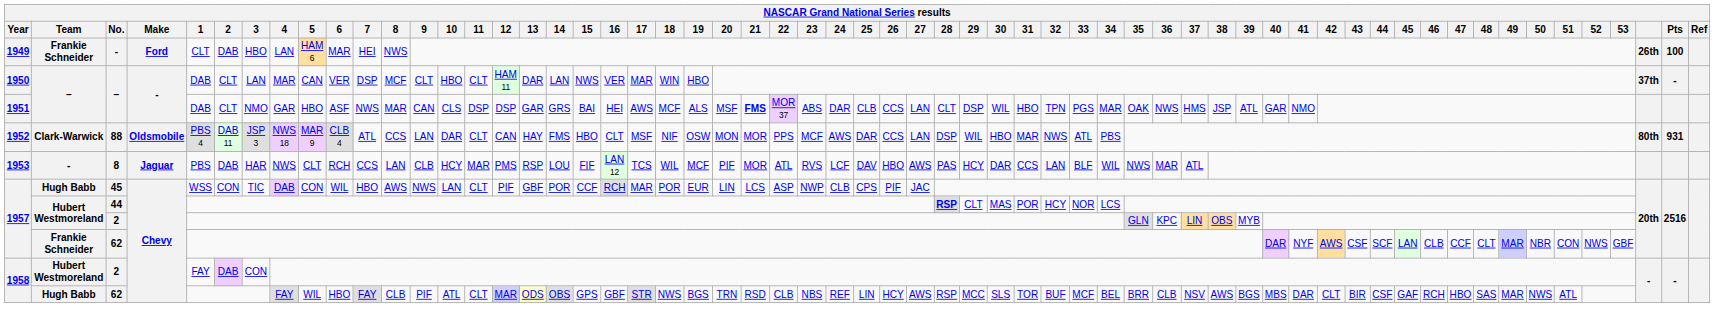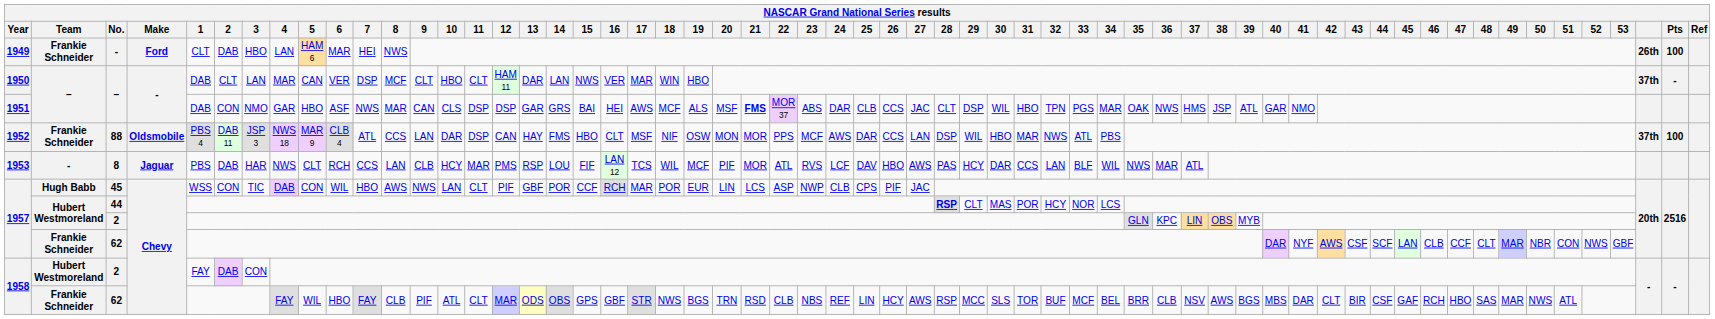 <table class="wikitable" style="text-align:center; font-size:75%">
 <tr>
 <th colspan=69><a href='#'>NASCAR Grand National Series</a> results</th>
 </tr>
 <tr>
 <th>Year</th>
 <th>Team</th>
 <th>No.</th>
 <th>Make</th>
 <th>1</th>
 <th>2</th>
 <th>3</th>
 <th>4</th>
 <th>5</th>
 <th>6</th>
 <th>7</th>
 <th>8</th>
 <th>9</th>
 <th>10</th>
 <th>11</th>
 <th>12</th>
 <th>13</th>
 <th>14</th>
 <th>15</th>
 <th>16</th>
 <th>17</th>
 <th>18</th>
 <th>19</th>
 <th>20</th>
 <th>21</th>
 <th>22</th>
 <th>23</th>
 <th>24</th>
 <th>25</th>
 <th>26</th>
 <th>27</th>
 <th>28</th>
 <th>29</th>
 <th>30</th>
 <th>31</th>
 <th>32</th>
 <th>33</th>
 <th>34</th>
 <th>35</th>
 <th>36</th>
 <th>37</th>
 <th>38</th>
 <th>39</th>
 <th>40</th>
 <th>41</th>
 <th>42</th>
 <th>43</th>
 <th>44</th>
 <th>45</th>
 <th>46</th>
 <th>47</th>
 <th>48</th>
 <th>49</th>
 <th>50</th>
 <th>51</th>
 <th>52</th>
 <th>53</th>
 <th></th>
 <th>Pts</th>
 <th>Ref</th>
 </tr>
 <tr>
 <th><a href='#'>1949</a></th>
 <th>Frankie Schneider</th>
 <th>-</th>
 <th><a href='#'>Ford</a></th>
 <td><a href='#'>CLT</a></td>
 <td><a href='#'>DAB</a></td>
 <td><a href='#'>HBO</a></td>
 <td><a href='#'>LAN</a></td>
 <td style="background:#FFDF9F;"><a href='#'>HAM</a><br><small>6</small></td>
 <td><a href='#'>MAR</a></td>
 <td><a href='#'>HEI</a></td>
 <td><a href='#'>NWS</a></td>
 <td colspan=45></td>
 <th>26th</th>
 <th>100</th>
 <th></th>
 </tr>
 <tr>
 <th><a href='#'>1950</a></th>
 <th rowspan=2>–</th>
 <th rowspan=2>–</th>
 <th rowspan=2>-</th>
 <td><a href='#'>DAB</a></td>
 <td><a href='#'>CLT</a></td>
 <td><a href='#'>LAN</a></td>
 <td><a href='#'>MAR</a></td>
 <td><a href='#'>CAN</a></td>
 <td><a href='#'>VER</a></td>
 <td><a href='#'>DSP</a></td>
 <td><a href='#'>MCF</a></td>
 <td><a href='#'>CLT</a></td>
 <td><a href='#'>HBO</a></td>
 <td><a href='#'>CLT</a></td>
 <td style="background:#DFFFDF;"><a href='#'>HAM</a><br><small>11</small></td>
 <td><a href='#'>DAR</a></td>
 <td><a href='#'>LAN</a></td>
 <td><a href='#'>NWS</a></td>
 <td><a href='#'>VER</a></td>
 <td><a href='#'>MAR</a></td>
 <td><a href='#'>WIN</a></td>
 <td><a href='#'>HBO</a></td>
 <td colspan=34></td>
 <th>37th</th>
 <th>-</th>
 <th></th>
 </tr>
 <tr>
 <th><a href='#'>1951</a></th>
 <td><a href='#'>DAB</a></td>
-<td><a href='#'>CLT</a></td>
+<td><a href='#'>CON</a></td>
 <td><a href='#'>NMO</a></td>
 <td><a href='#'>GAR</a></td>
 <td><a href='#'>HBO</a></td>
 <td><a href='#'>ASF</a></td>
 <td><a href='#'>NWS</a></td>
 <td><a href='#'>MAR</a></td>
 <td><a href='#'>CAN</a></td>
 <td><a href='#'>CLS</a></td>
 <td><a href='#'>DSP</a></td>
 <td><a href='#'>DSP</a></td>
 <td><a href='#'>GAR</a></td>
 <td><a href='#'>GRS</a></td>
 <td><a href='#'>BAI</a></td>
 <td><a href='#'>HEI</a></td>
 <td><a href='#'>AWS</a></td>
 <td><a href='#'>MCF</a></td>
 <td><a href='#'>ALS</a></td>
 <td><a href='#'>MSF</a></td>
 <td><strong><a href='#'>FMS</a></strong></td>
 <td style="background:#EFCFFF;"><a href='#'>MOR</a><br><small>37</small></td>
 <td><a href='#'>ABS</a></td>
 <td><a href='#'>DAR</a></td>
 <td><a href='#'>CLB</a></td>
 <td><a href='#'>CCS</a></td>
-<td><a href='#'>LAN</a></td>
+<td><a href='#'>JAC</a></td>
 <td><a href='#'>CLT</a></td>
 <td><a href='#'>DSP</a></td>
 <td><a href='#'>WIL</a></td>
 <td><a href='#'>HBO</a></td>
 <td><a href='#'>TPN</a></td>
 <td><a href='#'>PGS</a></td>
 <td><a href='#'>MAR</a></td>
 <td><a href='#'>OAK</a></td>
 <td><a href='#'>NWS</a></td>
 <td><a href='#'>HMS</a></td>
 <td><a href='#'>JSP</a></td>
 <td><a href='#'>ATL</a></td>
 <td><a href='#'>GAR</a></td>
 <td><a href='#'>NMO</a></td>
 <td colspan=12></td>
 <th></th>
 <th></th>
 <th></th>
 </tr>
 <tr>
 <th><a href='#'>1952</a></th>
-<th>Clark-Warwick</th>
+<th>Frankie Schneider</th>
 <th>88</th>
 <th><a href='#'>Oldsmobile</a></th>
 <td style="background:#DFDFDF;"><a href='#'>PBS</a><br><small>4</small></td>
 <td style="background:#DFFFDF;"><a href='#'>DAB</a><br><small>11</small></td>
 <td style="background:#DFDFDF;"><a href='#'>JSP</a><br><small>3</small></td>
 <td style="background:#EFCFFF;"><a href='#'>NWS</a><br><small>18</small></td>
 <td style="background:#EFCFFF;"><a href='#'>MAR</a><br><small>9</small></td>
 <td style="background:#DFDFDF;"><a href='#'>CLB</a><br><small>4</small></td>
 <td><a href='#'>ATL</a></td>
 <td><a href='#'>CCS</a></td>
 <td><a href='#'>LAN</a></td>
 <td><a href='#'>DAR</a></td>
-<td><a href='#'>CLT</a></td>
+<td><a href='#'>DSP</a></td>
 <td><a href='#'>CAN</a></td>
 <td><a href='#'>HAY</a></td>
 <td><a href='#'>FMS</a></td>
 <td><a href='#'>HBO</a></td>
 <td><a href='#'>CLT</a></td>
 <td><a href='#'>MSF</a></td>
 <td><a href='#'>NIF</a></td>
 <td><a href='#'>OSW</a></td>
 <td><a href='#'>MON</a></td>
 <td><a href='#'>MOR</a></td>
 <td><a href='#'>PPS</a></td>
 <td><a href='#'>MCF</a></td>
 <td><a href='#'>AWS</a></td>
 <td><a href='#'>DAR</a></td>
 <td><a href='#'>CCS</a></td>
 <td><a href='#'>LAN</a></td>
 <td><a href='#'>DSP</a></td>
 <td><a href='#'>WIL</a></td>
 <td><a href='#'>HBO</a></td>
 <td><a href='#'>MAR</a></td>
 <td><a href='#'>NWS</a></td>
 <td><a href='#'>ATL</a></td>
 <td><a href='#'>PBS</a></td>
 <td colspan=19></td>
-<th>80th</th>
-<th>931</th>
+<th>37th</th>
+<th>100</th>
 <th></th>
 </tr>
 <tr>
 <th><a href='#'>1953</a></th>
 <th>-</th>
 <th>8</th>
 <th><a href='#'>Jaguar</a></th>
 <td><a href='#'>PBS</a></td>
 <td><a href='#'>DAB</a></td>
 <td><a href='#'>HAR</a></td>
 <td><a href='#'>NWS</a></td>
 <td><a href='#'>CLT</a></td>
 <td><a href='#'>RCH</a></td>
 <td><a href='#'>CCS</a></td>
 <td><a href='#'>LAN</a></td>
 <td><a href='#'>CLB</a></td>
 <td><a href='#'>HCY</a></td>
 <td><a href='#'>MAR</a></td>
 <td><a href='#'>PMS</a></td>
 <td><a href='#'>RSP</a></td>
 <td><a href='#'>LOU</a></td>
 <td><a href='#'>FIF</a></td>
 <td style="background:#DFFFDF;"><a href='#'>LAN</a><br><small>12</small></td>
 <td><a href='#'>TCS</a></td>
 <td><a href='#'>WIL</a></td>
 <td><a href='#'>MCF</a></td>
 <td><a href='#'>PIF</a></td>
 <td><a href='#'>MOR</a></td>
 <td><a href='#'>ATL</a></td>
 <td><a href='#'>RVS</a></td>
 <td><a href='#'>LCF</a></td>
 <td><a href='#'>DAV</a></td>
 <td><a href='#'>HBO</a></td>
 <td><a href='#'>AWS</a></td>
 <td><a href='#'>PAS</a></td>
 <td><a href='#'>HCY</a></td>
 <td><a href='#'>DAR</a></td>
 <td><a href='#'>CCS</a></td>
 <td><a href='#'>LAN</a></td>
 <td><a href='#'>BLF</a></td>
 <td><a href='#'>WIL</a></td>
 <td><a href='#'>NWS</a></td>
 <td><a href='#'>MAR</a></td>
 <td><a href='#'>ATL</a></td>
 <td colspan=16></td>
 <th></th>
 <th></th>
 <th></th>
 </tr>
 <tr>
 <th rowspan=4><a href='#'>1957</a></th>
 <th>Hugh Babb</th>
 <th>45</th>
 <th rowspan=6><a href='#'>Chevy</a></th>
 <td><a href='#'>WSS</a></td>
 <td><a href='#'>CON</a></td>
 <td><a href='#'>TIC</a></td>
 <td style="background:#EFCFFF;"><a href='#'>DAB</a><br></td>
 <td><a href='#'>CON</a></td>
 <td><a href='#'>WIL</a></td>
 <td><a href='#'>HBO</a></td>
 <td><a href='#'>AWS</a></td>
 <td><a href='#'>NWS</a></td>
 <td><a href='#'>LAN</a></td>
 <td><a href='#'>CLT</a></td>
 <td><a href='#'>PIF</a></td>
 <td><a href='#'>GBF</a></td>
 <td><a href='#'>POR</a></td>
 <td><a href='#'>CCF</a></td>
 <td style="background:#DFDFDF;"><a href='#'>RCH</a><br></td>
 <td><a href='#'>MAR</a></td>
 <td><a href='#'>POR</a></td>
 <td><a href='#'>EUR</a></td>
 <td><a href='#'>LIN</a></td>
 <td><a href='#'>LCS</a></td>
 <td><a href='#'>ASP</a></td>
 <td><a href='#'>NWP</a></td>
 <td><a href='#'>CLB</a></td>
 <td><a href='#'>CPS</a></td>
 <td><a href='#'>PIF</a></td>
 <td><a href='#'>JAC</a></td>
 <td colspan=26></td>
 <th rowspan=4>20th</th>
 <th rowspan=4>2516</th>
 <th rowspan=4></th>
 </tr>
 <tr>
 <th rowspan=2>Hubert Westmoreland</th>
 <th>44</th>
 <td colspan=27></td>
 <td style="background:#DFDFDF;"><strong> <a href='#'>RSP</a> </strong><br></td>
 <td><a href='#'>CLT</a></td>
 <td><a href='#'>MAS</a></td>
 <td><a href='#'>POR</a></td>
 <td><a href='#'>HCY</a></td>
 <td><a href='#'>NOR</a></td>
 <td><a href='#'>LCS</a></td>
 <td colspan=19></td>
 </tr>
 <tr>
 <th>2</th>
 <td colspan=34></td>
 <td style="background:#DFDFDF;"><a href='#'>GLN</a> <br></td>
 <td><a href='#'>KPC</a></td>
 <td style="background:#FFDF9F;"><a href='#'>LIN</a> <br></td>
 <td style="background:#FFDF9F;"><a href='#'>OBS</a> <br></td>
 <td><a href='#'>MYB</a></td>
 <td colspan=14></td>
 </tr>
 <tr>
 <th>Frankie Schneider</th>
 <th>62</th>
 <td colspan=39></td>
 <td style="background:#EFCFFF;"><a href='#'>DAR</a> <br></td>
 <td><a href='#'>NYF</a></td>
 <td style="background:#FFDF9F;"><a href='#'>AWS</a> <br></td>
 <td><a href='#'>CSF</a></td>
 <td><a href='#'>SCF</a></td>
 <td style="background:#DFFFDF;"><a href='#'>LAN</a> <br></td>
 <td><a href='#'>CLB</a></td>
 <td><a href='#'>CCF</a></td>
 <td><a href='#'>CLT</a></td>
 <td style="background:#CFCFFF;"><a href='#'>MAR</a> <br></td>
 <td><a href='#'>NBR</a></td>
 <td><a href='#'>CON</a></td>
 <td><a href='#'>NWS</a></td>
 <td><a href='#'>GBF</a></td>
 </tr>
 <tr>
 <th rowspan=2><a href='#'>1958</a></th>
 <th>Hubert Westmoreland</th>
 <th>2</th>
 <td><a href='#'>FAY</a></td>
 <td style="background:#EFCFFF;"><a href='#'>DAB</a><br></td>
 <td><a href='#'>CON</a></td>
 <td colspan=50></td>
 <th rowspan=2>-</th>
 <th rowspan=2>-</th>
 <th rowspan=2></th>
 </tr>
 <tr>
-<th>Hugh Babb</th>
+<th>Frankie Schneider</th>
 <th>62</th>
 <td colspan=3></td>
 <td style="background:#DFDFDF;"><a href='#'>FAY</a> <br></td>
 <td><a href='#'>WIL</a></td>
 <td><a href='#'>HBO</a></td>
 <td style="background:#DFDFDF;"><a href='#'>FAY</a> <br></td>
 <td><a href='#'>CLB</a></td>
 <td><a href='#'>PIF</a></td>
 <td><a href='#'>ATL</a></td>
 <td><a href='#'>CLT</a></td>
 <td style="background:#CFCFFF;"><a href='#'>MAR</a><br></td>
 <td style="background:#FFFFBF;"><a href='#'>ODS</a><br></td>
 <td style="background:#DFDFDF;"><a href='#'>OBS</a><br></td>
 <td><a href='#'>GPS</a></td>
 <td><a href='#'>GBF</a></td>
 <td style="background:#DFDFDF;"><a href='#'>STR</a><br></td>
 <td><a href='#'>NWS</a></td>
 <td><a href='#'>BGS</a></td>
 <td><a href='#'>TRN</a></td>
 <td><a href='#'>RSD</a></td>
 <td><a href='#'>CLB</a></td>
 <td><a href='#'>NBS</a></td>
 <td><a href='#'>REF</a></td>
 <td><a href='#'>LIN</a></td>
 <td><a href='#'>HCY</a></td>
 <td><a href='#'>AWS</a></td>
 <td><a href='#'>RSP</a></td>
 <td><a href='#'>MCC</a></td>
 <td><a href='#'>SLS</a></td>
 <td><a href='#'>TOR</a></td>
 <td><a href='#'>BUF</a></td>
 <td><a href='#'>MCF</a></td>
 <td><a href='#'>BEL</a></td>
 <td><a href='#'>BRR</a></td>
 <td><a href='#'>CLB</a></td>
 <td><a href='#'>NSV</a></td>
 <td><a href='#'>AWS</a></td>
 <td><a href='#'>BGS</a></td>
 <td><a href='#'>MBS</a></td>
 <td><a href='#'>DAR</a></td>
 <td><a href='#'>CLT</a></td>
 <td><a href='#'>BIR</a></td>
 <td><a href='#'>CSF</a></td>
 <td><a href='#'>GAF</a></td>
 <td><a href='#'>RCH</a></td>
 <td><a href='#'>HBO</a></td>
 <td><a href='#'>SAS</a></td>
 <td><a href='#'>MAR</a></td>
 <td><a href='#'>NWS</a></td>
 <td><a href='#'>ATL</a></td>
 <td colspan=2></td>
 </tr>
 </table>
